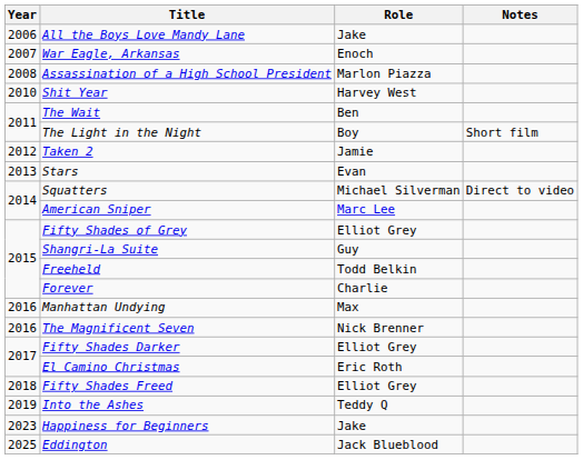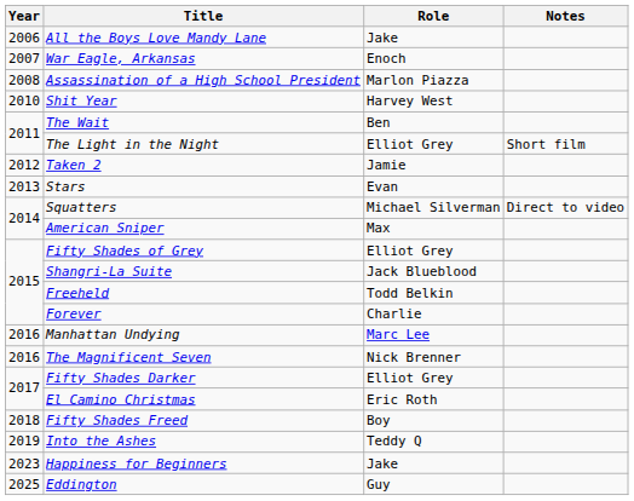 <table class="wikitable sortable">
 <tr>
 <th>Year</th>
 <th>Title</th>
 <th>Role</th>
 <th class="unsortable">Notes</th>
 </tr>
 <tr>
 <td>2006</td>
 <td><em><a href='#'>All the Boys Love Mandy Lane</a></em></td>
 <td>Jake</td>
 <td></td>
 </tr>
 <tr>
 <td>2007</td>
 <td><em><a href='#'>War Eagle, Arkansas</a></em></td>
 <td>Enoch</td>
 <td></td>
 </tr>
 <tr>
 <td>2008</td>
 <td><em><a href='#'>Assassination of a High School President</a></em></td>
 <td>Marlon Piazza</td>
 <td></td>
 </tr>
 <tr>
 <td>2010</td>
 <td><em><a href='#'>Shit Year</a></em></td>
 <td>Harvey West</td>
 <td></td>
 </tr>
 <tr>
 <td rowspan=2>2011</td>
 <td><em><a href='#'>The Wait</a></em></td>
 <td>Ben</td>
 <td></td>
 </tr>
 <tr>
 <td><em>The Light in the Night</em></td>
-<td>Boy</td>
+<td>Elliot Grey</td>
 <td>Short film</td>
 </tr>
 <tr>
 <td>2012</td>
 <td><em><a href='#'>Taken 2</a></em></td>
 <td>Jamie</td>
 <td></td>
 </tr>
 <tr>
 <td>2013</td>
 <td><em>Stars</em></td>
 <td>Evan</td>
 <td></td>
 </tr>
 <tr>
 <td rowspan=2>2014</td>
 <td><em>Squatters</em></td>
 <td>Michael Silverman</td>
 <td>Direct to video</td>
 </tr>
 <tr>
 <td><em><a href='#'>American Sniper</a></em></td>
-<td><a href='#'>Marc Lee</a></td>
+<td>Max</td>
 <td></td>
 </tr>
 <tr>
 <td rowspan=4>2015</td>
 <td><em><a href='#'>Fifty Shades of Grey</a></em></td>
 <td>Elliot Grey</td>
 <td></td>
 </tr>
 <tr>
 <td><em><a href='#'>Shangri-La Suite</a></em></td>
-<td>Guy</td>
+<td>Jack Blueblood</td>
 <td></td>
 </tr>
 <tr>
 <td><em><a href='#'>Freeheld</a></em></td>
 <td>Todd Belkin</td>
 <td></td>
 </tr>
 <tr>
 <td><em><a href='#'>Forever</a></em></td>
 <td>Charlie</td>
 <td></td>
 </tr>
 <tr>
 <td>2016</td>
 <td><em>Manhattan Undying</em></td>
-<td>Max</td>
+<td><a href='#'>Marc Lee</a></td>
 <td></td>
 </tr>
 <tr>
 <td>2016</td>
 <td><em><a href='#'>The Magnificent Seven</a></em></td>
 <td>Nick Brenner</td>
 <td></td>
 </tr>
 <tr>
 <td rowspan=2>2017</td>
 <td><em><a href='#'>Fifty Shades Darker</a></em></td>
 <td>Elliot Grey</td>
 <td></td>
 </tr>
 <tr>
 <td><em><a href='#'>El Camino Christmas</a></em></td>
 <td>Eric Roth</td>
 <td></td>
 </tr>
 <tr>
 <td>2018</td>
 <td><em><a href='#'>Fifty Shades Freed</a></em></td>
-<td>Elliot Grey</td>
+<td>Boy</td>
 <td></td>
 </tr>
 <tr>
 <td>2019</td>
 <td><em><a href='#'>Into the Ashes</a></em></td>
 <td>Teddy Q</td>
 <td></td>
 </tr>
 <tr>
 <td>2023</td>
 <td><em><a href='#'>Happiness for Beginners</a></em></td>
 <td>Jake</td>
 <td></td>
 </tr>
 <tr>
 <td>2025</td>
 <td><em><a href='#'>Eddington</a></em></td>
-<td>Jack Blueblood</td>
+<td>Guy</td>
 <td></td>
 </tr>
 </table>
